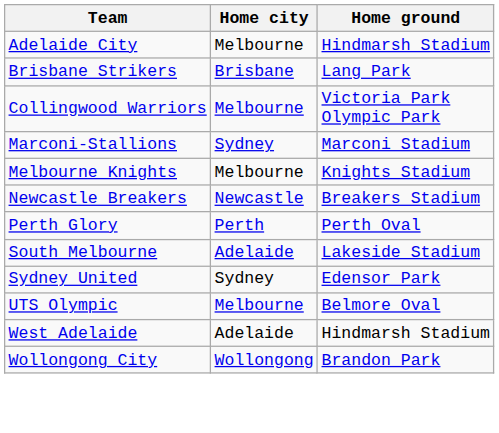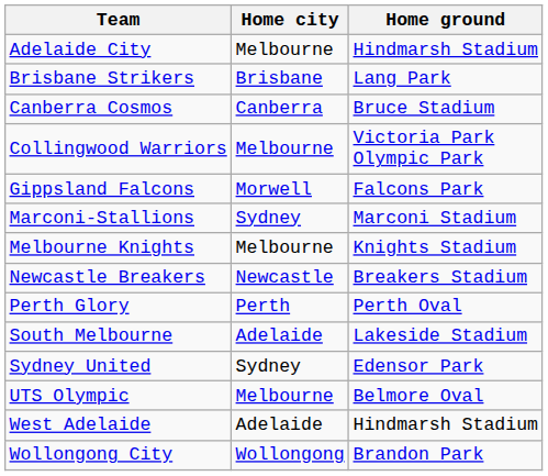 <table class="wikitable sortable">
 <tr>
 <th>Team</th>
 <th>Home city</th>
 <th>Home ground</th>
 </tr>
 <tr>
 <td><a href='#'>Adelaide City</a></td>
 <td>Melbourne</td>
 <td><a href='#'>Hindmarsh Stadium</a></td>
 </tr>
 <tr>
 <td><a href='#'>Brisbane Strikers</a></td>
 <td><a href='#'>Brisbane</a></td>
 <td><a href='#'>Lang Park</a></td>
 </tr>
 <tr>
+<td><a href='#'>Canberra Cosmos</a></td>
+<td><a href='#'>Canberra</a></td>
+<td><a href='#'>Bruce Stadium</a></td>
+</tr>
+<tr>
 <td><a href='#'>Collingwood Warriors</a></td>
 <td><a href='#'>Melbourne</a></td>
 <td><a href='#'>Victoria Park</a><br><a href='#'>Olympic Park</a></td>
+</tr>
+<tr>
+<td><a href='#'>Gippsland Falcons</a></td>
+<td><a href='#'>Morwell</a></td>
+<td><a href='#'>Falcons Park</a></td>
 </tr>
 <tr>
 <td><a href='#'>Marconi-Stallions</a></td>
 <td><a href='#'>Sydney</a></td>
 <td><a href='#'>Marconi Stadium</a></td>
 </tr>
 <tr>
 <td><a href='#'>Melbourne Knights</a></td>
 <td>Melbourne</td>
 <td><a href='#'>Knights Stadium</a></td>
 </tr>
 <tr>
 <td><a href='#'>Newcastle Breakers</a></td>
 <td><a href='#'>Newcastle</a></td>
 <td><a href='#'>Breakers Stadium</a></td>
 </tr>
 <tr>
 <td><a href='#'>Perth Glory</a></td>
 <td><a href='#'>Perth</a></td>
 <td><a href='#'>Perth Oval</a></td>
 </tr>
 <tr>
 <td><a href='#'>South Melbourne</a></td>
 <td><a href='#'>Adelaide</a></td>
 <td><a href='#'>Lakeside Stadium</a></td>
 </tr>
 <tr>
 <td><a href='#'>Sydney United</a></td>
 <td>Sydney</td>
 <td><a href='#'>Edensor Park</a></td>
 </tr>
 <tr>
 <td><a href='#'>UTS Olympic</a></td>
 <td><a href='#'>Melbourne</a></td>
 <td><a href='#'>Belmore Oval</a></td>
 </tr>
 <tr>
 <td><a href='#'>West Adelaide</a></td>
 <td>Adelaide</td>
 <td>Hindmarsh Stadium</td>
 </tr>
 <tr>
 <td><a href='#'>Wollongong City</a></td>
 <td><a href='#'>Wollongong</a></td>
 <td><a href='#'>Brandon Park</a></td>
 </tr>
 </table>
